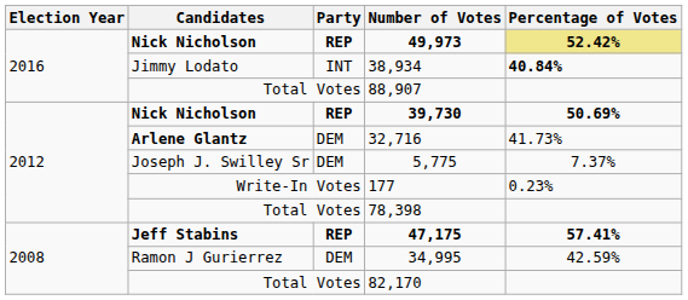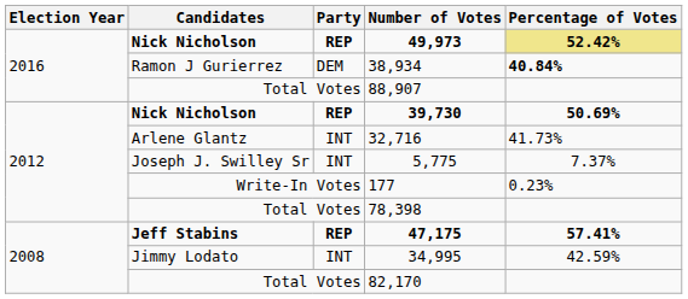 <table class="wikitable">
 <tr>
 <th>Election Year</th>
 <th>Candidates</th>
 <th>Party</th>
 <th>Number of Votes</th>
 <th>Percentage of Votes</th>
 </tr>
 <tr>
 <td rowspan="3">2016</td>
 <td style="text-align:left;" ><strong>Nick Nicholson</strong></td>
 <td style="text-align:center;" ><strong>REP</strong></td>
 <td style="text-align:center;" ><strong>49,973</strong></td>
 <td style="background: khaki; text-align:center;" ><strong>52.42%</strong></td>
 </tr>
 <tr>
-<td style="text-align:left;" >Jimmy Lodato</td>
-<td style="text-align:center;" >INT</td>
+<td style="text-align:left;" >Ramon J Gurierrez</td>
+<td style="text-align:left;" >DEM</td>
 <td style="text-align:left;" >38,934</td>
 <td style="text-align:left;" ><strong>40.84%</strong></td>
 </tr>
 <tr>
 <td style="text-align:right;"  colspan="2">Total Votes</td>
 <td>88,907</td>
 <td></td>
 </tr>
 <tr>
 <td rowspan="5">2012</td>
 <td style="text-align:left;" ><strong>Nick Nicholson</strong></td>
 <td style="text-align:center;" ><strong>REP</strong></td>
 <td style="text-align:center;" ><strong>39,730</strong></td>
 <td style="text-align:center;" ><strong>50.69%</strong></td>
 </tr>
 <tr>
-<td style="text-align:left;" ><strong>Arlene Glantz</strong></td>
-<td style="text-align:left;" >DEM</td>
+<td style="text-align:left;" >Arlene Glantz</td>
+<td style="text-align:center;" >INT</td>
 <td style="text-align:left;" >32,716</td>
 <td style="text-align:left;" >41.73%</td>
 </tr>
 <tr>
 <td style="text-align:left;" >Joseph J. Swilley Sr</td>
-<td style="text-align:left;" >DEM</td>
+<td style="text-align:center;" >INT</td>
 <td style="text-align:center;" >5,775</td>
 <td style="text-align:center;" >7.37%</td>
 </tr>
 <tr>
 <td style="text-align:right;"  colspan="2">Write-In Votes</td>
 <td>177</td>
 <td>0.23%</td>
 </tr>
 <tr>
 <td style="text-align:right;"  colspan="2">Total Votes</td>
 <td>78,398</td>
 <td></td>
 </tr>
 <tr>
 <td rowspan="3">2008</td>
 <td style="text-align:left;" ><strong>Jeff Stabins</strong></td>
 <td style="text-align:center;" ><strong>REP</strong></td>
 <td style="text-align:center;" ><strong>47,175</strong></td>
 <td style="text-align:center;" ><strong>57.41%</strong></td>
 </tr>
 <tr>
-<td style="text-align:left;" >Ramon J Gurierrez</td>
-<td style="text-align:center;" >DEM</td>
+<td style="text-align:left;" >Jimmy Lodato</td>
+<td style="text-align:center;" >INT</td>
 <td style="text-align:center;" >34,995</td>
 <td style="text-align:center;" >42.59%</td>
 </tr>
 <tr>
 <td style="text-align:right;" colspan="2">Total Votes</td>
 <td>82,170</td>
 <td></td>
 </tr>
 </table>
